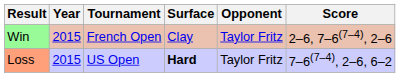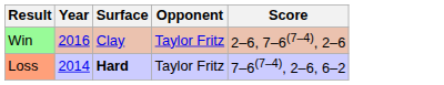 <table class="sortable wikitable">
 <tr>
 <th>Result</th>
 <th>Year</th>
-<th>Tournament</th>
 <th>Surface</th>
 <th>Opponent</th>
 <th class="unsortable">Score</th>
 </tr>
 <tr style="background:#ebc2af;">
 <td bgcolor=98fb98>Win</td>
-<td><a href='#'>2015</a></td>
-<td><a href='#'>French Open</a></td>
+<td><a href='#'>2016</a></td>
 <td><a href='#'>Clay</a></td>
 <td> <a href='#'>Taylor Fritz</a></td>
 <td>2–6, 7–6<sup>(7–4)</sup>, 2–6</td>
 </tr>
 <tr style="background:#ccf;">
 <td bgcolor=ffa07a>Loss</td>
-<td><a href='#'>2015</a></td>
-<td><a href='#'>US Open</a></td>
+<td><a href='#'>2014</a></td>
 <td><strong>Hard</strong></td>
 <td> Taylor Fritz</td>
 <td>7–6<sup>(7–4)</sup>, 2–6, 6–2</td>
 </tr>
 </table>
